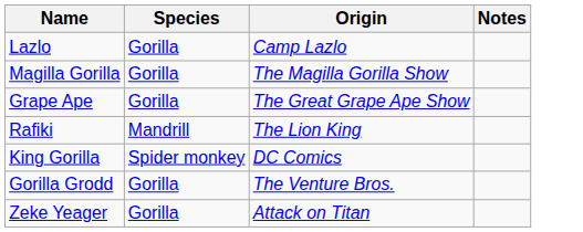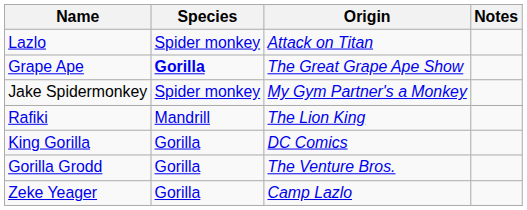 <table class="wikitable sortable">
 <tr>
 <th>Name</th>
 <th>Species</th>
 <th>Origin</th>
 <th>Notes</th>
 </tr>
 <tr>
 <td><a href='#'>Lazlo</a></td>
-<td><a href='#'>Gorilla</a></td>
-<td><em><a href='#'>Camp Lazlo</a></em></td>
-<td></td>
-</tr>
-<tr>
-<td><a href='#'>Magilla Gorilla</a></td>
-<td><a href='#'>Gorilla</a></td>
-<td><em><a href='#'>The Magilla Gorilla Show</a></em></td>
+<td><a href='#'>Spider monkey</a></td>
+<td><em><a href='#'>Attack on Titan</a></td>
 <td></td>
 </tr>
 <tr>
 <td><a href='#'>Grape Ape</a></td>
-<td><a href='#'>Gorilla</a></td>
+<td><strong><a href='#'>Gorilla</a></strong></td>
 <td><em><a href='#'>The Great Grape Ape Show</a></em></td>
+<td></td>
+</tr>
+<tr>
+<td>Jake Spidermonkey</td>
+<td><a href='#'>Spider monkey</a></td>
+<td><em><a href='#'>My Gym Partner's a Monkey</a></em></td>
 <td></td>
 </tr>
 <tr>
 <td><a href='#'>Rafiki</a></td>
 <td><a href='#'>Mandrill</a></td>
 <td><em><a href='#'>The Lion King</a></em></td>
 <td></td>
 </tr>
 <tr>
 <td><a href='#'>King Gorilla</a></td>
-<td><a href='#'>Spider monkey</a></td>
+<td><a href='#'>Gorilla</a></td>
 <td><em><a href='#'>DC Comics</a></em></td>
 <td></td>
 </tr>
 <tr>
 <td><a href='#'>Gorilla Grodd</a></td>
 <td><a href='#'>Gorilla</a></td>
 <td><em><a href='#'>The Venture Bros.</a></em></td>
 <td></td>
 </tr>
 <tr>
 <td><a href='#'>Zeke Yeager</a></td>
 <td><a href='#'>Gorilla</a></td>
-<td><em><a href='#'>Attack on Titan</a></td>
+<td><em><a href='#'>Camp Lazlo</a></em></td>
 <td></td>
 </tr>
 </table>
